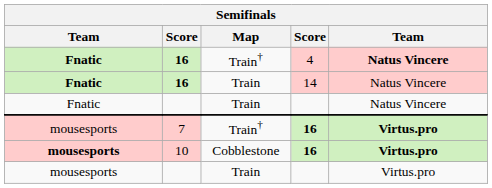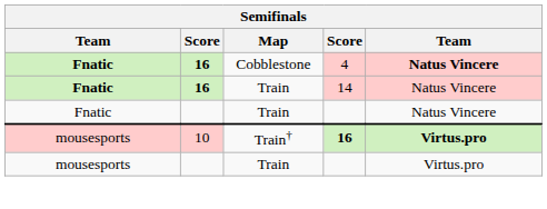 <table class="wikitable" style="text-align: center;">
 <tr>
 <th colspan=5>Semifinals</th>
 </tr>
 <tr>
 <th width="181px">Team</th>
 <th width="20px">Score</th>
 <th width="100px">Map</th>
 <th width="20px">Score</th>
 <th width="181px">Team</th>
 </tr>
 <tr>
 <td style="background: #D0F0C0;"><strong>Fnatic</strong></td>
 <td style="background: #D0F0C0;"><strong>16</strong></td>
-<td>Train<sup>†</sup></td>
+<td>Cobblestone</td>
 <td style="background: #FFCCCC;">4</td>
 <td style="background: #FFCCCC;"><strong>Natus Vincere</strong></td>
 </tr>
 <tr>
 <td style="background: #D0F0C0;"><strong>Fnatic</strong></td>
 <td style="background: #D0F0C0;"><strong>16</strong></td>
 <td>Train</td>
 <td style="background: #FFCCCC;">14</td>
 <td style="background: #FFCCCC;">Natus Vincere</td>
 </tr>
 <tr style="text-align:center;border-width:0 0 2px 0; border-style:solid;border-color:black;">
 <td>Fnatic</td>
 <td></td>
 <td>Train</td>
 <td></td>
 <td>Natus Vincere</td>
 </tr>
 <tr>
 <td style="background: #FFCCCC;">mousesports</td>
-<td style="background: #FFCCCC;">7</td>
+<td style="background: #FFCCCC;">10</td>
 <td>Train<sup>†</sup></td>
-<td style="background: #D0F0C0;"><strong>16</strong></td>
-<td style="background: #D0F0C0;"><strong>Virtus.pro</strong></td>
-</tr>
-<tr>
-<td style="background: #FFCCCC;"><strong>mousesports</strong></td>
-<td style="background: #FFCCCC;">10</td>
-<td>Cobblestone</td>
 <td style="background: #D0F0C0;"><strong>16</strong></td>
 <td style="background: #D0F0C0;"><strong>Virtus.pro</strong></td>
 </tr>
 <tr>
 <td>mousesports</td>
 <td></td>
 <td>Train</td>
 <td></td>
 <td>Virtus.pro</td>
 </tr>
 </table>
